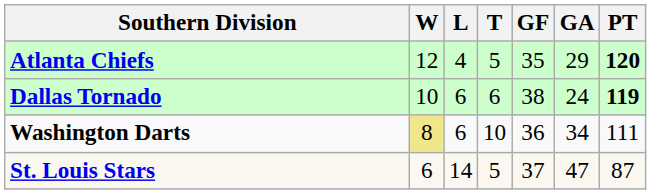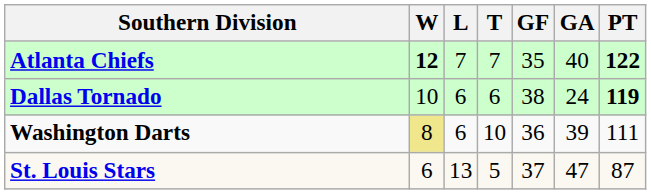 <table class="wikitable" style="text-align:center">
 <tr>
 <th style="width:17em">Southern Division</th>
 <th>W</th>
 <th>L</th>
 <th>T</th>
 <th>GF</th>
 <th>GA</th>
 <th>PT</th>
 </tr>
 <tr align=center bgcolor=#ccffcc>
 <td align=left><strong><a href='#'>Atlanta Chiefs</a></strong></td>
-<td>12</td>
-<td>4</td>
-<td>5</td>
+<td><strong>12</strong></td>
+<td>7</td>
+<td>7</td>
 <td>35</td>
-<td>29</td>
-<td><strong>120</strong></td>
+<td>40</td>
+<td><strong>122</strong></td>
 </tr>
 <tr align=center bgcolor=#ccffcc>
 <td align=left><strong><a href='#'>Dallas Tornado</a></strong></td>
 <td>10</td>
 <td>6</td>
 <td>6</td>
 <td>38</td>
 <td>24</td>
 <td><strong>119</strong></td>
 </tr>
 <tr align=center>
 <td align=left><strong>Washington Darts</strong></td>
 <td style="background: khaki;">8</td>
 <td>6</td>
 <td>10</td>
 <td>36</td>
-<td>34</td>
+<td>39</td>
 <td>111</td>
 </tr>
 <tr align=center bgcolor=#FAF8F0>
 <td align=left><strong><a href='#'>St. Louis Stars</a></strong></td>
 <td>6</td>
-<td>14</td>
+<td>13</td>
 <td>5</td>
 <td>37</td>
 <td>47</td>
 <td>87</td>
 </tr>
 </table>
